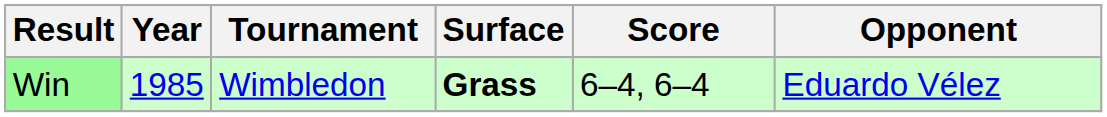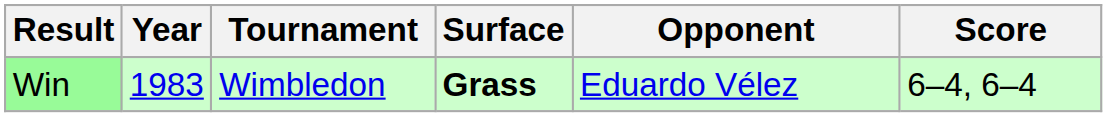 <table class="sortable wikitable">
 <tr>
 <th style="width:40px;">Result</th>
 <th style="width:30px;">Year</th>
 <th style="width:100px;">Tournament</th>
 <th style="width:50px;">Surface</th>
+<th style="width:150px;">Opponent</th>
 <th style="width:90px;" class="unsortable">Score</th>
-<th style="width:150px;">Opponent</th>
 </tr>
 <tr style="background:#ccffcc;">
 <td style="background:#98fb98;">Win</td>
-<td><a href='#'>1985</a></td>
+<td><a href='#'>1983</a></td>
 <td><a href='#'>Wimbledon</a></td>
 <td><strong>Grass</strong></td>
+<td> <a href='#'>Eduardo Vélez</a></td>
 <td>6–4, 6–4</td>
-<td> <a href='#'>Eduardo Vélez</a></td>
 </tr>
 </table>
